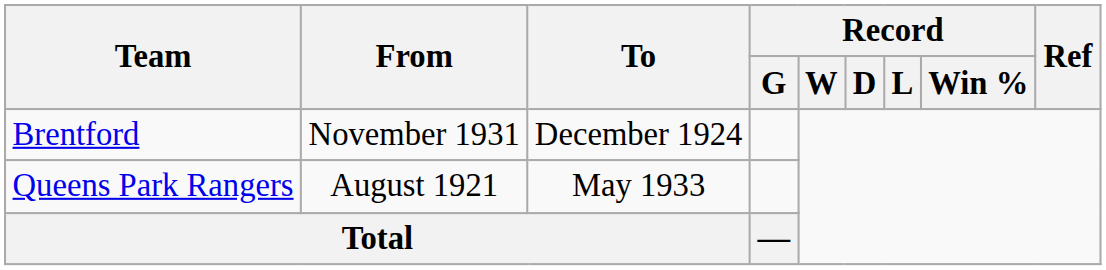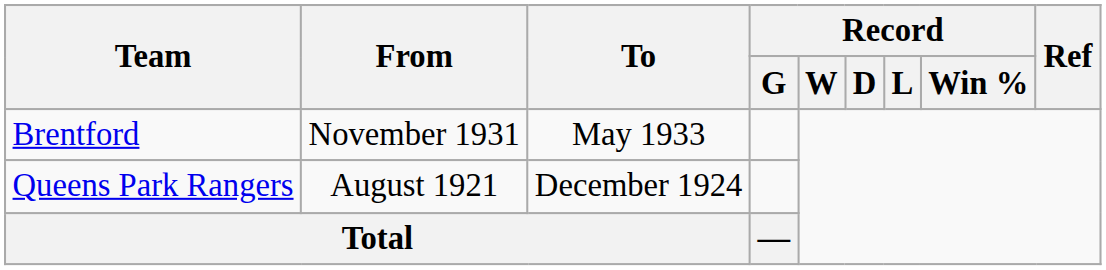 <table class="wikitable" style="text-align: center">
 <tr>
 <th rowspan="2">Team</th>
 <th rowspan="2">From</th>
 <th rowspan="2">To</th>
 <th colspan="5">Record</th>
 <th rowspan="2">Ref</th>
 </tr>
 <tr>
 <th>G</th>
 <th>W</th>
 <th>D</th>
 <th>L</th>
 <th>Win %</th>
 </tr>
 <tr>
 <td align="left"><a href='#'>Brentford</a></td>
 <td>November 1931</td>
-<td>December 1924<br></td>
+<td>May 1933<br></td>
 <td></td>
 </tr>
 <tr>
 <td align="left"><a href='#'>Queens Park Rangers</a></td>
 <td>August 1921</td>
-<td>May 1933<br></td>
+<td>December 1924<br></td>
 <td></td>
 </tr>
 <tr>
 <th colspan="3">Total<br></th>
 <th>—</th>
 </tr>
 </table>
